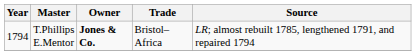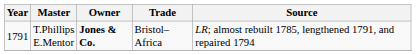 <table class=" wikitable">
 <tr>
 <th>Year</th>
 <th>Master</th>
 <th>Owner</th>
 <th>Trade</th>
 <th>Source</th>
 </tr>
 <tr>
-<td>1794</td>
+<td>1791</td>
 <td>T.Phillips<br>E.Mentor</td>
 <td><strong>Jones & Co.</strong></td>
 <td>Bristol–Africa</td>
 <td><em>LR</em>; almost rebuilt 1785, lengthened 1791, and repaired 1794</td>
 </tr>
 <tr>
 </tr>
 </table>
